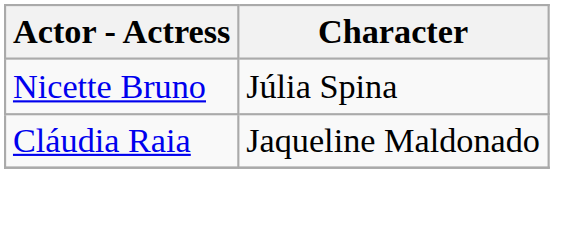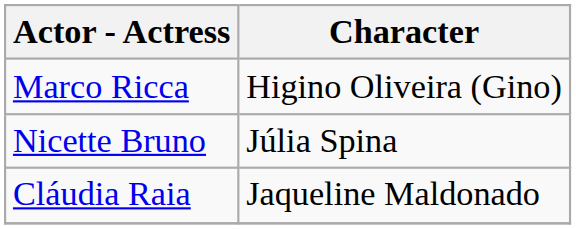 <table class="wikitable sortable">
 <tr>
 <th>Actor - Actress</th>
 <th>Character</th>
+</tr>
+<tr>
+<td><a href='#'>Marco Ricca</a></td>
+<td>Higino Oliveira (Gino)</td>
 </tr>
 <tr>
 <td><a href='#'>Nicette Bruno</a></td>
 <td>Júlia Spina</td>
 </tr>
 <tr>
 <td><a href='#'>Cláudia Raia</a></td>
 <td>Jaqueline Maldonado</td>
 </tr>
 <tr>
 </tr>
 </table>
